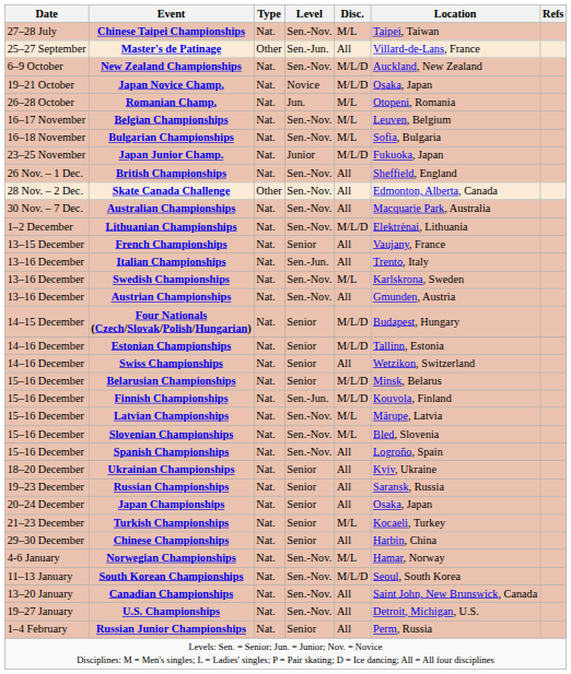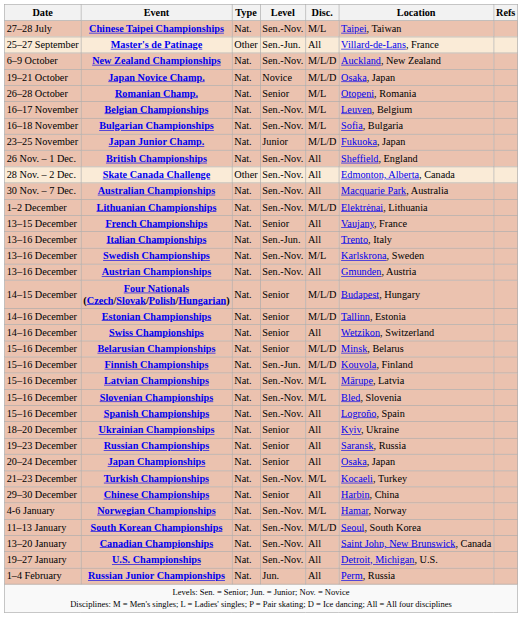 <table class="wikitable">
 <tr>
 <th>Date</th>
 <th>Event</th>
 <th>Type</th>
 <th>Level</th>
 <th>Disc.</th>
 <th>Location</th>
 <th>Refs</th>
 </tr>
 <tr bgcolor=EBC2AF>
 <td>27–28 July</td>
 <td align=center><strong><a href='#'>Chinese Taipei Championships</a></strong></td>
 <td>Nat.</td>
 <td>Sen.-Nov.</td>
 <td>M/L</td>
 <td><a href='#'>Taipei</a>, Taiwan</td>
 <td></td>
 </tr>
 <tr bgcolor=FAEBD7>
 <td>25–27 September</td>
 <td align=center><strong><a href='#'>Master's de Patinage</a></strong></td>
 <td>Other</td>
 <td>Sen.-Jun.</td>
 <td>All</td>
 <td><a href='#'>Villard-de-Lans</a>, France</td>
 <td></td>
 </tr>
 <tr bgcolor=EBC2AF>
 <td>6–9 October</td>
 <td align=center><strong><a href='#'>New Zealand Championships</a></strong></td>
 <td>Nat.</td>
 <td>Sen.-Nov.</td>
 <td>M/L/D</td>
 <td><a href='#'>Auckland</a>, New Zealand</td>
 <td></td>
 </tr>
 <tr bgcolor=EBC2AF>
 <td>19–21 October</td>
 <td align=center><strong><a href='#'>Japan Novice Champ.</a></strong></td>
 <td>Nat.</td>
 <td>Novice</td>
 <td>M/L/D</td>
 <td><a href='#'>Osaka</a>, Japan</td>
 <td></td>
 </tr>
 <tr bgcolor=EBC2AF>
 <td>26–28 October</td>
 <td align=center><strong><a href='#'>Romanian Champ.</a></strong></td>
 <td>Nat.</td>
-<td>Jun.</td>
+<td>Senior</td>
 <td>M/L</td>
 <td><a href='#'>Otopeni</a>, Romania</td>
 <td></td>
 </tr>
 <tr bgcolor=EBC2AF>
 <td>16–17 November</td>
 <td align=center><strong><a href='#'>Belgian Championships</a></strong></td>
 <td>Nat.</td>
 <td>Sen.-Nov.</td>
 <td>M/L</td>
 <td><a href='#'>Leuven</a>, Belgium</td>
 <td></td>
 </tr>
 <tr bgcolor=EBC2AF>
 <td>16–18 November</td>
 <td align=center><strong><a href='#'>Bulgarian Championships</a></strong></td>
 <td>Nat.</td>
 <td>Sen.-Nov.</td>
 <td>M/L</td>
 <td><a href='#'>Sofia</a>, Bulgaria</td>
 <td></td>
 </tr>
 <tr bgcolor=EBC2AF>
 <td>23–25 November</td>
 <td align=center><strong><a href='#'>Japan Junior Champ.</a></strong></td>
 <td>Nat.</td>
 <td>Junior</td>
 <td>M/L/D</td>
 <td><a href='#'>Fukuoka</a>, Japan</td>
 <td></td>
 </tr>
 <tr bgcolor=EBC2AF>
 <td>26 Nov. – 1 Dec.</td>
 <td align=center><strong><a href='#'>British Championships</a></strong></td>
 <td>Nat.</td>
 <td>Sen.-Nov.</td>
 <td>All</td>
 <td><a href='#'>Sheffield</a>, England</td>
 <td></td>
 </tr>
 <tr bgcolor=FAEBD7>
 <td>28 Nov. – 2 Dec.</td>
 <td align=center><strong><a href='#'>Skate Canada Challenge</a></strong></td>
 <td>Other</td>
 <td>Sen.-Nov.</td>
 <td>All</td>
 <td><a href='#'>Edmonton, Alberta</a>, Canada</td>
 <td></td>
 </tr>
 <tr bgcolor=EBC2AF>
 <td>30 Nov. – 7 Dec.</td>
 <td align=center><strong><a href='#'>Australian Championships</a></strong></td>
 <td>Nat.</td>
 <td>Sen.-Nov.</td>
 <td>All</td>
 <td><a href='#'>Macquarie Park</a>, Australia</td>
 <td></td>
 </tr>
 <tr bgcolor=EBC2AF>
 <td>1–2 December</td>
 <td align=center><strong><a href='#'>Lithuanian Championships</a></strong></td>
 <td>Nat.</td>
 <td>Sen.-Nov.</td>
 <td>M/L/D</td>
 <td><a href='#'>Elektrėnai</a>, Lithuania</td>
 <td></td>
 </tr>
 <tr bgcolor=EBC2AF>
 <td>13–15 December</td>
 <td align=center><strong><a href='#'>French Championships</a></strong></td>
 <td>Nat.</td>
 <td>Senior</td>
 <td>All</td>
 <td><a href='#'>Vaujany</a>, France</td>
 <td></td>
 </tr>
 <tr bgcolor=EBC2AF>
 <td>13–16 December</td>
 <td align=center><strong><a href='#'>Italian Championships</a></strong></td>
 <td>Nat.</td>
 <td>Sen.-Jun.</td>
 <td>All</td>
 <td><a href='#'>Trento</a>, Italy</td>
 <td></td>
 </tr>
 <tr bgcolor=EBC2AF>
 <td>13–16 December</td>
 <td align=center><strong><a href='#'>Swedish Championships</a></strong></td>
 <td>Nat.</td>
 <td>Sen.-Nov.</td>
 <td>M/L</td>
 <td><a href='#'>Karlskrona</a>, Sweden</td>
 <td></td>
 </tr>
 <tr bgcolor=EBC2AF>
 <td>13–16 December</td>
 <td align=center><strong><a href='#'>Austrian Championships</a></strong></td>
 <td>Nat.</td>
 <td>Sen.-Nov.</td>
 <td>All</td>
 <td><a href='#'>Gmunden</a>, Austria</td>
 <td></td>
 </tr>
 <tr bgcolor=EBC2AF>
 <td>14–15 December</td>
 <td align=center><strong><a href='#'>Four Nationals</a> <br>(<a href='#'>Czech</a>/<a href='#'>Slovak</a>/<a href='#'>Polish</a>/<a href='#'>Hungarian</a>)</strong></td>
 <td>Nat.</td>
 <td>Senior</td>
 <td>M/L/D</td>
 <td><a href='#'>Budapest</a>, Hungary</td>
 <td></td>
 </tr>
 <tr bgcolor=EBC2AF>
 <td>14–16 December</td>
 <td align=center><strong><a href='#'>Estonian Championships</a></strong></td>
 <td>Nat.</td>
 <td>Senior</td>
 <td>M/L/D</td>
 <td><a href='#'>Tallinn</a>, Estonia</td>
 <td></td>
 </tr>
 <tr bgcolor=EBC2AF>
 <td>14–16 December</td>
 <td align=center><strong><a href='#'>Swiss Championships</a></strong></td>
 <td>Nat.</td>
 <td>Senior</td>
 <td>All</td>
 <td><a href='#'>Wetzikon</a>, Switzerland</td>
 <td></td>
 </tr>
 <tr bgcolor=EBC2AF>
 <td>15–16 December</td>
 <td align=center><strong><a href='#'>Belarusian Championships</a></strong></td>
 <td>Nat.</td>
 <td>Senior</td>
 <td>M/L/D</td>
 <td><a href='#'>Minsk</a>, Belarus</td>
 <td></td>
 </tr>
 <tr bgcolor=EBC2AF>
 <td>15–16 December</td>
 <td align=center><strong><a href='#'>Finnish Championships</a></strong></td>
 <td>Nat.</td>
 <td>Sen.-Jun.</td>
 <td>M/L/D</td>
 <td><a href='#'>Kouvola</a>, Finland</td>
 <td></td>
 </tr>
 <tr bgcolor=EBC2AF>
 <td>15–16 December</td>
 <td align=center><strong><a href='#'>Latvian Championships</a></strong></td>
 <td>Nat.</td>
 <td>Sen.-Nov.</td>
 <td>M/L</td>
 <td><a href='#'>Mārupe</a>, Latvia</td>
 <td></td>
 </tr>
 <tr bgcolor=EBC2AF>
 <td>15–16 December</td>
 <td align=center><strong><a href='#'>Slovenian Championships</a></strong></td>
 <td>Nat.</td>
 <td>Sen.-Nov.</td>
 <td>M/L</td>
 <td><a href='#'>Bled</a>, Slovenia</td>
 <td></td>
 </tr>
 <tr bgcolor=EBC2AF>
 <td>15–16 December</td>
 <td align=center><strong><a href='#'>Spanish Championships</a></strong></td>
 <td>Nat.</td>
 <td>Sen.-Nov.</td>
 <td>All</td>
 <td><a href='#'>Logroño</a>, Spain</td>
 <td></td>
 </tr>
 <tr bgcolor=EBC2AF>
 <td>18–20 December</td>
 <td align=center><strong><a href='#'>Ukrainian Championships</a></strong></td>
 <td>Nat.</td>
 <td>Senior</td>
 <td>All</td>
 <td><a href='#'>Kyiv</a>, Ukraine</td>
 <td></td>
 </tr>
 <tr bgcolor=EBC2AF>
 <td>19–23 December</td>
 <td align=center><strong><a href='#'>Russian Championships</a></strong></td>
 <td>Nat.</td>
 <td>Senior</td>
 <td>All</td>
 <td><a href='#'>Saransk</a>, Russia</td>
 <td></td>
 </tr>
 <tr bgcolor=EBC2AF>
 <td>20–24 December</td>
 <td align=center><strong><a href='#'>Japan Championships</a></strong></td>
 <td>Nat.</td>
 <td>Senior</td>
 <td>All</td>
 <td><a href='#'>Osaka</a>, Japan</td>
 <td></td>
 </tr>
 <tr bgcolor=EBC2AF>
 <td>21–23 December</td>
 <td align=center><strong><a href='#'>Turkish Championships</a></strong></td>
 <td>Nat.</td>
-<td>Senior</td>
+<td>Sen.-Nov.</td>
 <td>M/L</td>
 <td><a href='#'>Kocaeli</a>, Turkey</td>
 <td></td>
 </tr>
 <tr bgcolor=EBC2AF>
 <td>29–30 December</td>
 <td align=center><strong><a href='#'>Chinese Championships</a></strong></td>
 <td>Nat.</td>
 <td>Senior</td>
 <td>All</td>
 <td><a href='#'>Harbin</a>, China</td>
 <td></td>
 </tr>
 <tr bgcolor=EBC2AF>
 <td>4-6 January</td>
 <td align=center><strong><a href='#'>Norwegian Championships</a></strong></td>
 <td>Nat.</td>
 <td>Sen.-Nov.</td>
 <td>M/L</td>
 <td><a href='#'>Hamar</a>, Norway</td>
 <td></td>
 </tr>
 <tr bgcolor=EBC2AF>
 <td>11–13 January</td>
 <td align=center><strong><a href='#'>South Korean Championships</a></strong></td>
 <td>Nat.</td>
 <td>Sen.-Nov.</td>
 <td>M/L/D</td>
 <td><a href='#'>Seoul</a>, South Korea</td>
 <td></td>
 </tr>
 <tr bgcolor=EBC2AF>
 <td>13–20 January</td>
 <td align=center><strong><a href='#'>Canadian Championships</a></strong></td>
 <td>Nat.</td>
 <td>Sen.-Nov.</td>
 <td>All</td>
 <td><a href='#'>Saint John, New Brunswick</a>, Canada</td>
 <td></td>
 </tr>
 <tr bgcolor=EBC2AF>
 <td>19–27 January</td>
 <td align=center><strong><a href='#'>U.S. Championships</a></strong></td>
 <td>Nat.</td>
 <td>Sen.-Nov.</td>
 <td>All</td>
 <td><a href='#'>Detroit, Michigan</a>, U.S.</td>
 <td></td>
 </tr>
 <tr bgcolor=EBC2AF>
 <td>1–4 February</td>
 <td align=center><strong><a href='#'>Russian Junior Championships</a></strong></td>
 <td>Nat.</td>
-<td>Senior</td>
+<td>Jun.</td>
 <td>All</td>
 <td><a href='#'>Perm</a>, Russia</td>
 <td></td>
 </tr>
 <tr>
 <td colspan=7 align=center><small> Levels: Sen. = Senior; Jun. = Junior; Nov. = Novice <br> Disciplines: M = Men's singles; L = Ladies' singles; P = Pair skating; D = Ice dancing; All = All four disciplines </small></td>
 </tr>
 </table>
